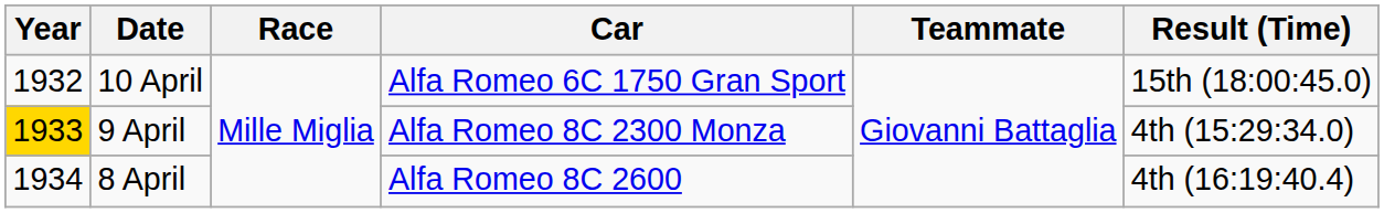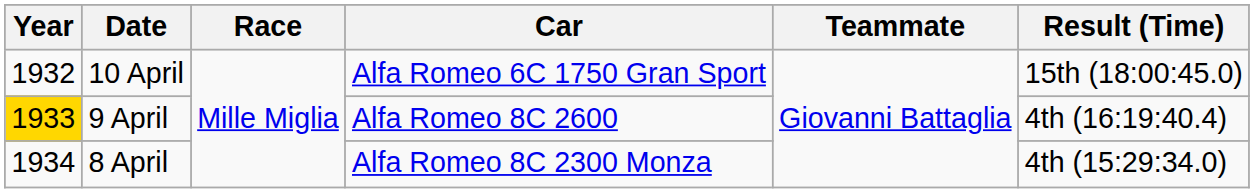 <table class="wikitable">
 <tr>
 <th>Year</th>
 <th>Date</th>
 <th>Race</th>
 <th>Car</th>
 <th>Teammate</th>
 <th>Result (Time)</th>
 </tr>
 <tr>
 <td>1932</td>
 <td>10 April</td>
 <td rowspan="3"><a href='#'>Mille Miglia</a></td>
 <td><a href='#'>Alfa Romeo 6C 1750 Gran Sport</a></td>
 <td rowspan="3"><a href='#'>Giovanni Battaglia</a></td>
 <td>15th (18:00:45.0)</td>
 </tr>
 <tr>
 <td style="background: gold;">1933</td>
 <td>9 April</td>
-<td><a href='#'>Alfa Romeo 8C 2300 Monza</a></td>
-<td>4th (15:29:34.0)</td>
+<td><a href='#'>Alfa Romeo 8C 2600</a></td>
+<td>4th (16:19:40.4)</td>
 </tr>
 <tr>
 <td>1934</td>
 <td>8 April</td>
-<td><a href='#'>Alfa Romeo 8C 2600</a></td>
-<td>4th (16:19:40.4)</td>
+<td><a href='#'>Alfa Romeo 8C 2300 Monza</a></td>
+<td>4th (15:29:34.0)</td>
 </tr>
 </table>
